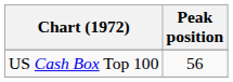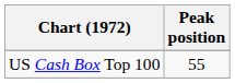 <table class="wikitable sortable plainrowheaders">
 <tr>
 <th scope=col>Chart (1972)</th>
 <th scope=col>Peak<br>position</th>
 </tr>
 <tr>
 </tr>
 <tr>
 </tr>
 <tr>
 </tr>
 <tr>
 </tr>
 <tr>
 </tr>
 <tr>
 </tr>
 <tr>
 </tr>
 <tr>
 </tr>
 <tr>
 </tr>
 <tr>
 <td>US <a href='#'><em>Cash Box</em></a> Top 100</td>
-<td style="text-align:center;">56</td>
+<td style="text-align:center;">55</td>
 </tr>
 <tr>
 </tr>
 </table>
